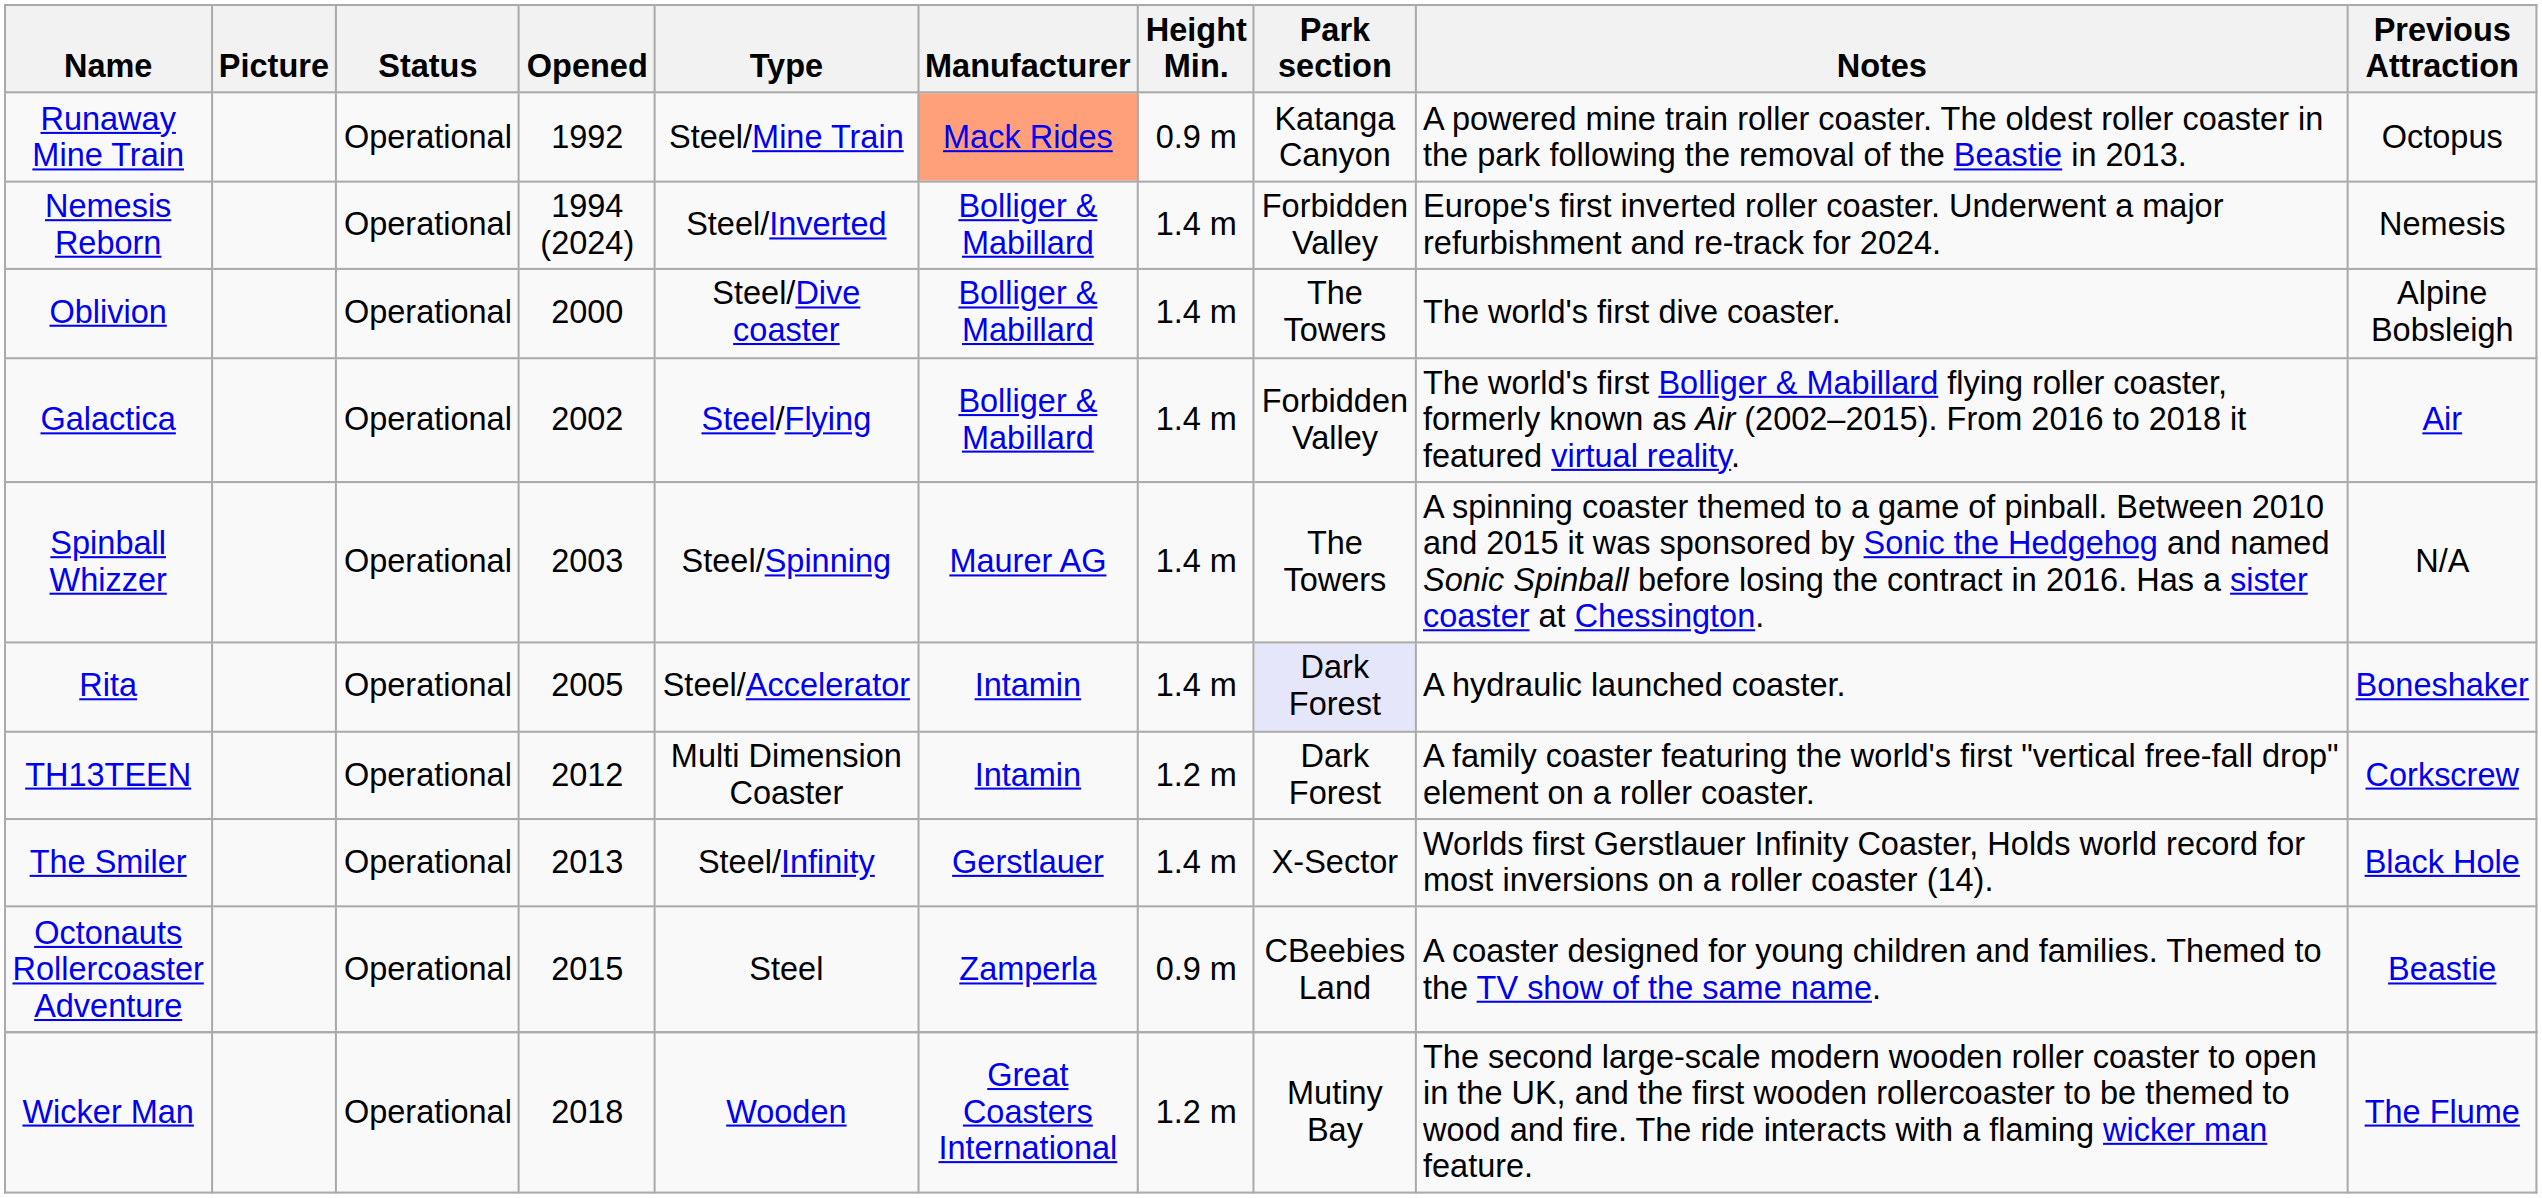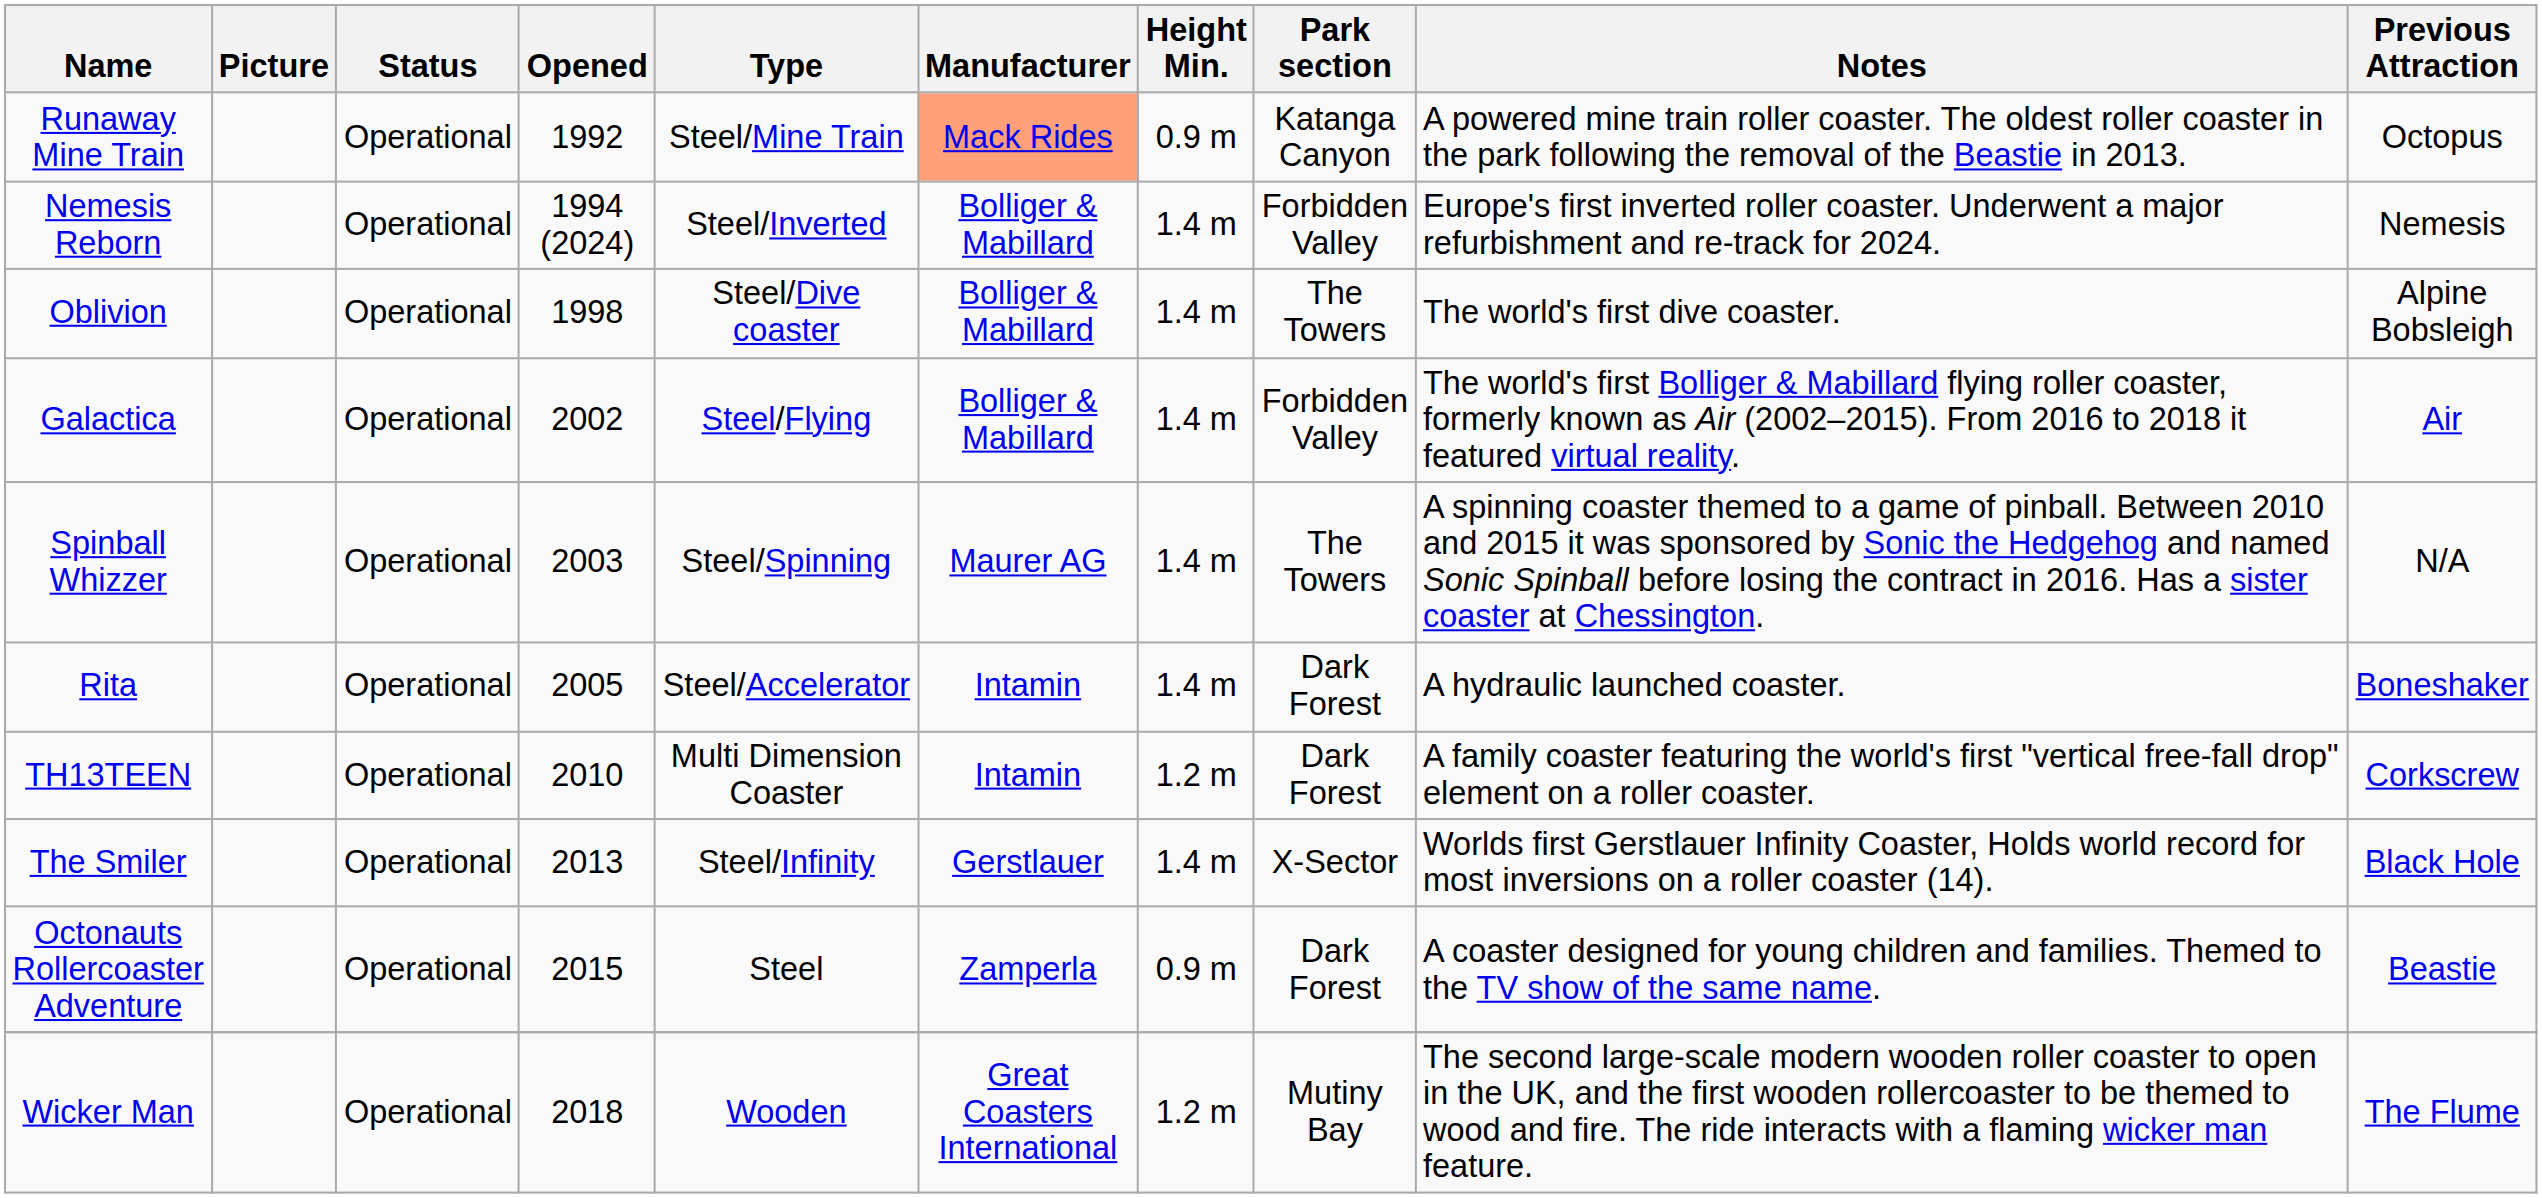 <table class="sortable wikitable" style="text-align:center">
 <tr style="vertical-align:bottom;">
 <th>Name</th>
 <th>Picture</th>
 <th>Status</th>
 <th>Opened</th>
 <th>Type</th>
 <th>Manufacturer</th>
 <th>Height<br>Min.</th>
 <th>Park<br>section</th>
 <th scope=col style="width:40em;">Notes</th>
 <th>Previous Attraction</th>
 </tr>
 <tr>
 <td style="text-align:center"><a href='#'>Runaway Mine Train</a></td>
 <td> </td>
 <td>Operational</td>
 <td>1992</td>
 <td>Steel/<a href='#'>Mine Train</a></td>
 <td style="background: lightsalmon;"><a href='#'>Mack Rides</a></td>
 <td>0.9 m</td>
 <td>Katanga Canyon</td>
 <td style="text-align:left">A powered mine train roller coaster. The oldest roller coaster in the park following the removal of the <a href='#'>Beastie</a> in 2013.</td>
 <td>Octopus</td>
 </tr>
 <tr>
 <td><a href='#'>Nemesis Reborn</a></td>
 <td> </td>
 <td>Operational</td>
 <td>1994 (2024)</td>
 <td>Steel/<a href='#'>Inverted</a></td>
 <td><a href='#'>Bolliger & Mabillard</a></td>
 <td>1.4 m</td>
 <td>Forbidden Valley</td>
 <td style="text-align:left">Europe's first inverted roller coaster. Underwent a major refurbishment and re-track for 2024.</td>
 <td>Nemesis</td>
 </tr>
 <tr>
 <td><a href='#'>Oblivion</a></td>
 <td> </td>
 <td>Operational</td>
-<td>2000</td>
+<td>1998</td>
 <td>Steel/<a href='#'>Dive coaster</a></td>
 <td><a href='#'>Bolliger & Mabillard</a></td>
 <td>1.4 m</td>
 <td>The Towers</td>
 <td style="text-align:left">The world's first dive coaster.</td>
 <td>Alpine Bobsleigh</td>
 </tr>
 <tr>
 <td><a href='#'>Galactica</a></td>
 <td></td>
 <td>Operational</td>
 <td>2002</td>
 <td><a href='#'>Steel</a>/<a href='#'>Flying</a></td>
 <td><a href='#'>Bolliger & Mabillard</a></td>
 <td>1.4 m</td>
 <td>Forbidden Valley</td>
 <td style="text-align:left">The world's first <a href='#'>Bolliger & Mabillard</a> flying roller coaster, formerly known as <em>Air</em> (2002–2015). From 2016 to 2018 it featured <a href='#'>virtual reality</a>.</td>
 <td><a href='#'>Air</a></td>
 </tr>
 <tr>
 <td><a href='#'>Spinball Whizzer</a></td>
 <td> </td>
 <td>Operational</td>
 <td>2003</td>
 <td>Steel/<a href='#'>Spinning</a></td>
 <td><a href='#'>Maurer AG</a></td>
 <td style="text-align:center">1.4 m</td>
 <td>The Towers</td>
 <td style="text-align:left">A spinning coaster themed to a game of pinball. Between 2010 and 2015 it was sponsored by <a href='#'>Sonic the Hedgehog</a> and named <em>Sonic Spinball</em> before losing the contract in 2016. Has a <a href='#'>sister coaster</a> at <a href='#'>Chessington</a>.</td>
 <td>N/A</td>
 </tr>
 <tr>
 <td><a href='#'>Rita</a></td>
 <td> </td>
 <td>Operational</td>
 <td>2005</td>
 <td>Steel/<a href='#'>Accelerator</a></td>
 <td><a href='#'>Intamin</a></td>
 <td>1.4 m</td>
-<td style="background: lavender;">Dark Forest</td>
+<td>Dark Forest</td>
 <td style="text-align:left">A hydraulic launched coaster.</td>
 <td><a href='#'>Boneshaker</a></td>
 </tr>
 <tr>
 <td><a href='#'>TH13TEEN</a></td>
 <td> </td>
 <td>Operational</td>
-<td>2012</td>
+<td>2010</td>
 <td>Multi Dimension Coaster</td>
 <td><a href='#'>Intamin</a></td>
 <td>1.2 m</td>
 <td>Dark Forest</td>
 <td style="text-align:left">A family coaster featuring the world's first "vertical free-fall drop" element on a roller coaster.</td>
 <td><a href='#'>Corkscrew</a></td>
 </tr>
 <tr>
 <td><a href='#'>The Smiler</a></td>
 <td> </td>
 <td style="text-align:center">Operational</td>
 <td style="text-align:center">2013</td>
 <td>Steel/<a href='#'>Infinity</a></td>
 <td style="text-align:center"><a href='#'>Gerstlauer</a></td>
 <td style="text-align:center">1.4 m</td>
 <td style="text-align:center">X-Sector</td>
 <td style="text-align:left">Worlds first Gerstlauer Infinity Coaster, Holds world record for most inversions on a roller coaster (14).</td>
 <td><a href='#'>Black Hole</a></td>
 </tr>
 <tr>
 <td style="text-align:center"><a href='#'>Octonauts Rollercoaster Adventure</a></td>
 <td> </td>
 <td>Operational</td>
 <td>2015</td>
 <td>Steel</td>
 <td><a href='#'>Zamperla</a></td>
 <td>0.9 m</td>
-<td>CBeebies Land</td>
+<td>Dark Forest</td>
 <td style="text-align:left">A coaster designed for young children and families. Themed to the <a href='#'>TV show of the same name</a>.</td>
 <td><a href='#'>Beastie</a></td>
 </tr>
 <tr .>
 </tr>
 <tr>
 <td><a href='#'>Wicker Man</a></td>
 <td> </td>
 <td style="text-align:center">Operational</td>
 <td style="text-align:center">2018</td>
 <td style="text-align:center"><a href='#'>Wooden</a></td>
 <td style="text-align:center"><a href='#'>Great Coasters International</a></td>
 <td style="text-align:center">1.2 m</td>
 <td style="text-align:center">Mutiny Bay</td>
 <td style="text-align:left">The second large-scale modern wooden roller coaster to open in the UK, and the first wooden rollercoaster to be themed to wood and fire. The ride interacts with a flaming <a href='#'>wicker man</a> feature.</td>
 <td><a href='#'>The Flume</a></td>
 </tr>
 </table>
